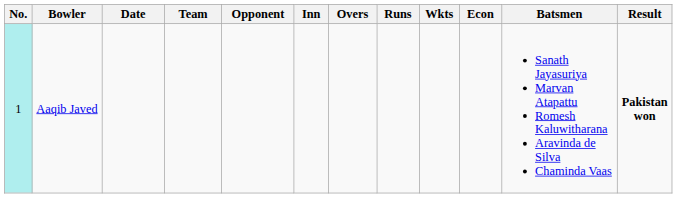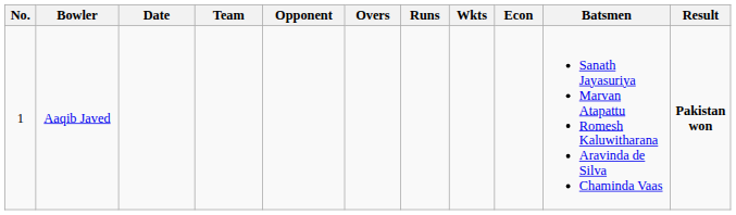 <table class="wikitable sortable" style="font-size: 100%">
 <tr align=center>
 <th scope="col" width="38">No.</th>
 <th scope="col" width="145">Bowler</th>
 <th scope="col" width="150">Date</th>
 <th scope="col" width="120">Team</th>
 <th scope="col" width="120">Opponent</th>
-<th scope="col" width="60">Inn</th>
 <th scope="col" width="82">Overs</th>
 <th scope="col" width="70">Runs</th>
 <th scope="col" width="60">Wkts</th>
 <th scope="col" width="70">Econ</th>
 <th scope="col" width="160" class="unsortable">Batsmen</th>
 <th scope="col" width="70">Result</th>
 </tr>
 <tr align=center>
-<td scope="row" style="background: paleturquoise;">1</td>
+<td scope="row">1</td>
 <td><a href='#'>Aaqib Javed</a></td>
-<td></td>
 <td></td>
 <td></td>
 <td></td>
 <td></td>
 <td></td>
 <td></td>
 <td></td>
 <td align=left><br><ul><li><a href='#'>Sanath Jayasuriya</a></li><li><a href='#'>Marvan Atapattu</a></li><li><a href='#'>Romesh Kaluwitharana</a></li><li><a href='#'>Aravinda de Silva</a></li><li><a href='#'>Chaminda Vaas</a></li></ul></td>
 <td><strong>Pakistan won</strong></td>
 </tr>
 </table>
